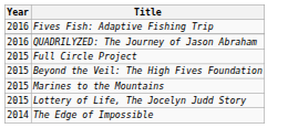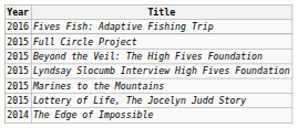 <table class="wikitable sortable">
 <tr>
 <th>Year</th>
 <th>Title</th>
 </tr>
 <tr>
 <td>2016</td>
 <td><em>Fives Fish: Adaptive Fishing Trip</em></td>
 </tr>
 <tr>
 </tr>
 <tr>
-<td>2016</td>
-<td><em>QUADRILYZED: The Journey of Jason Abraham</em></td>
-</tr>
-<tr>
 <td>2015</td>
 <td><em>Full Circle Project</em></td>
 </tr>
 <tr>
 <td>2015</td>
 <td><em>Beyond the Veil: The High Fives Foundation</em></td>
+</tr>
+<tr>
+<td>2015</td>
+<td><em>Lyndsay Slocumb Interview High Fives Foundation</em></td>
 </tr>
 <tr>
 <td>2015</td>
 <td><em>Marines to the Mountains</em></td>
 </tr>
 <tr>
 <td>2015</td>
 <td><em>Lottery of Life, The Jocelyn Judd Story</em></td>
 </tr>
 <tr>
 <td>2014</td>
 <td><em>The Edge of Impossible</em></td>
 </tr>
 </table>
